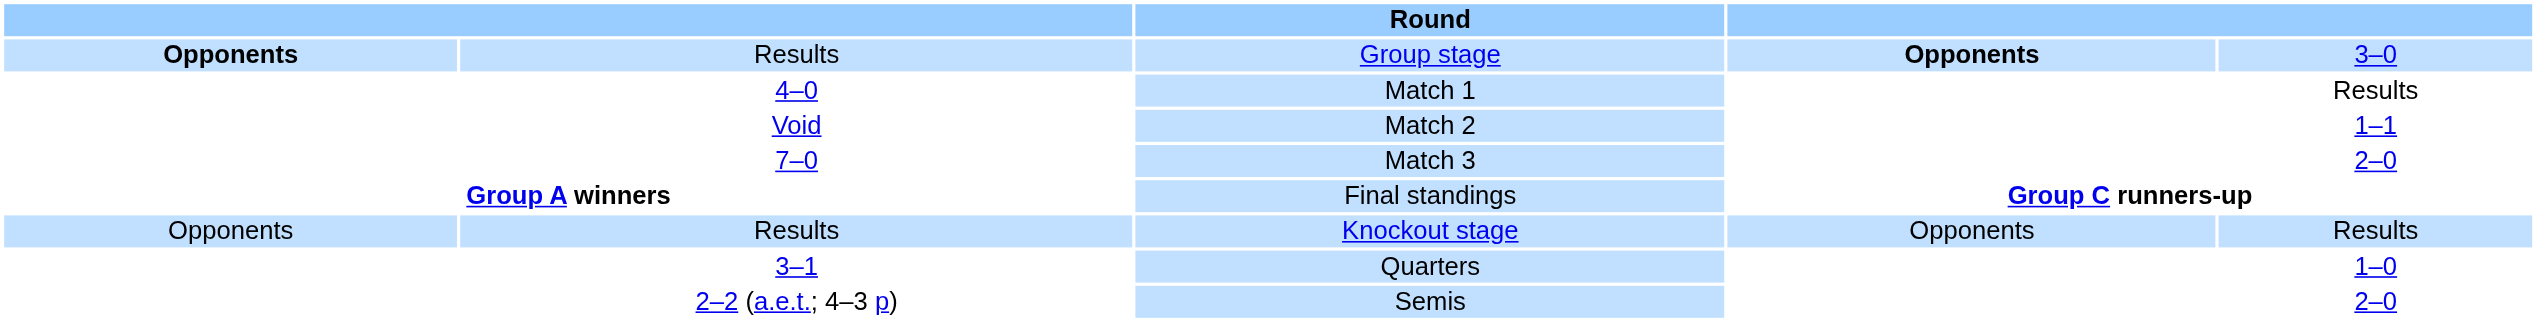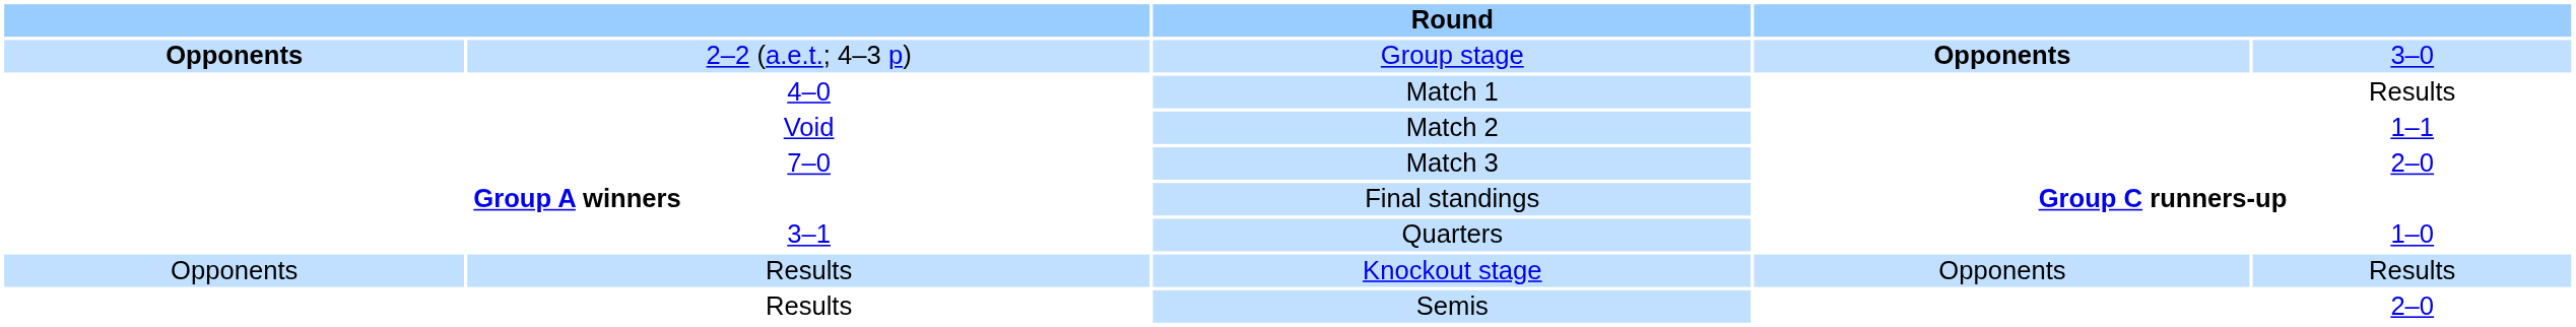 <table style="width:100%;text-align:center">
 <tr style="vertical-align:top;background:#9cf">
 <th colspan=2 style="width:1*"></th>
 <th>Round</th>
 <th colspan=2 style="width:1*"></th>
 </tr>
 <tr style="vertical-align:top;background:#c1e0ff">
 <td><strong>Opponents</strong></td>
-<td>Results</td>
+<td><a href='#'>2–2</a> (<a href='#'>a.e.t.</a>; 4–3 <a href='#'>p</a>)</td>
 <td><a href='#'>Group stage</a></td>
 <td><strong>Opponents</strong></td>
 <td><a href='#'>3–0</a></td>
 </tr>
 <tr>
 <td></td>
 <td><a href='#'>4–0</a></td>
 <td style="background:#c1e0ff">Match 1</td>
 <td></td>
 <td>Results</td>
 </tr>
 <tr>
 <td></td>
 <td><a href='#'>Void</a></td>
 <td style="background:#c1e0ff">Match 2</td>
 <td></td>
 <td><a href='#'>1–1</a></td>
 </tr>
 <tr>
 <td></td>
 <td><a href='#'>7–0</a></td>
 <td style="background:#c1e0ff">Match 3</td>
 <td></td>
 <td><a href='#'>2–0</a></td>
 </tr>
 <tr>
 <td colspan="2" style="text-align:center"><strong><a href='#'>Group A</a> winners</strong><br></td>
 <td style="background:#c1e0ff">Final standings</td>
 <td colspan="2" style="text-align:center"><strong><a href='#'>Group C</a> runners-up</strong><br></td>
 </tr>
+<tr>
+<td></td>
+<td><a href='#'>3–1</a></td>
+<td style="background:#c1e0ff">Quarters</td>
+<td></td>
+<td><a href='#'>1–0</a></td>
+</tr>
 <tr style="vertical-align:top;background:#c1e0ff">
 <td>Opponents</td>
 <td>Results</td>
 <td><a href='#'>Knockout stage</a></td>
 <td>Opponents</td>
 <td>Results</td>
 </tr>
 <tr>
 <td></td>
-<td><a href='#'>3–1</a></td>
-<td style="background:#c1e0ff">Quarters</td>
-<td></td>
-<td><a href='#'>1–0</a></td>
-</tr>
-<tr>
-<td></td>
-<td><a href='#'>2–2</a> (<a href='#'>a.e.t.</a>; 4–3 <a href='#'>p</a>)</td>
+<td>Results</td>
 <td style="background:#c1e0ff">Semis</td>
 <td></td>
 <td><a href='#'>2–0</a></td>
 </tr>
 </table>
